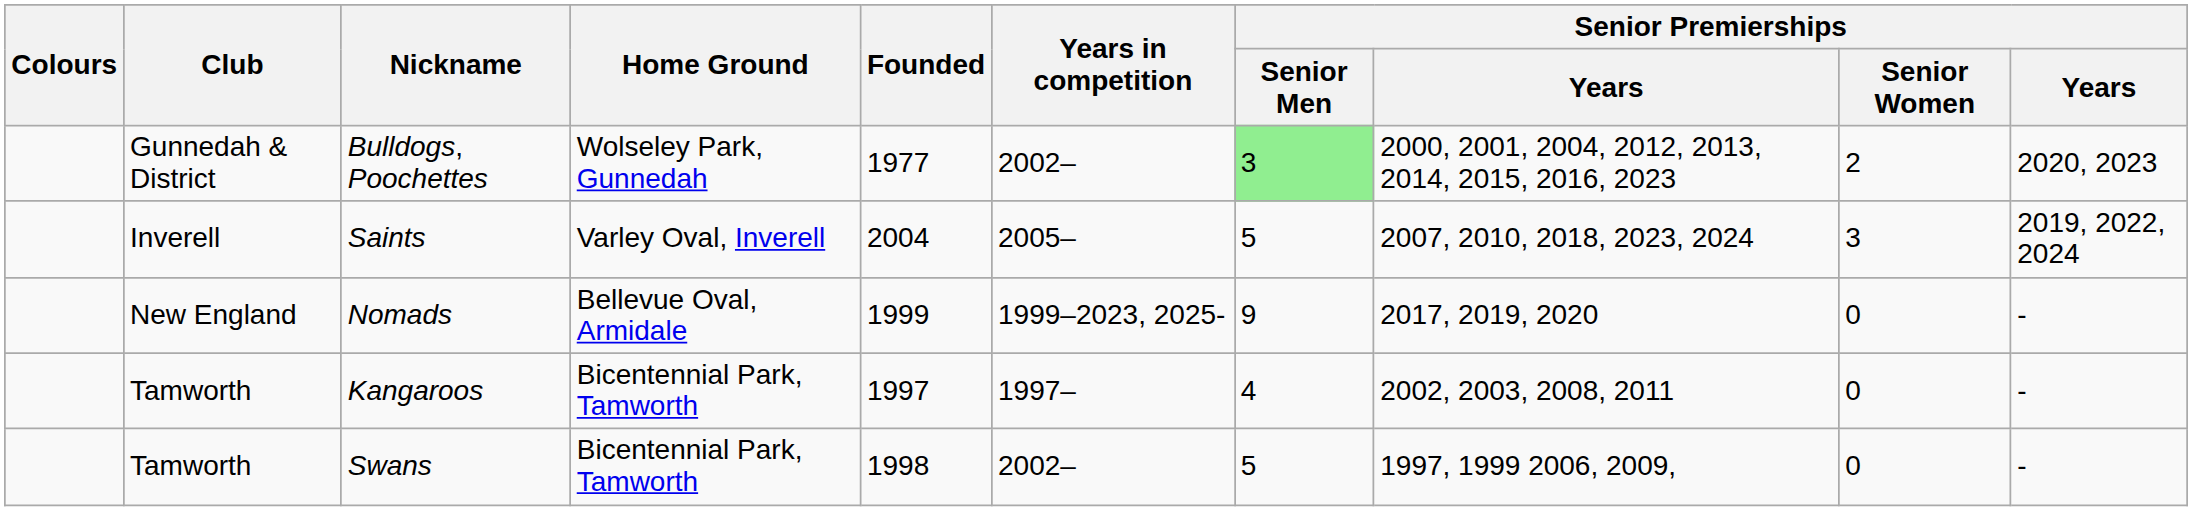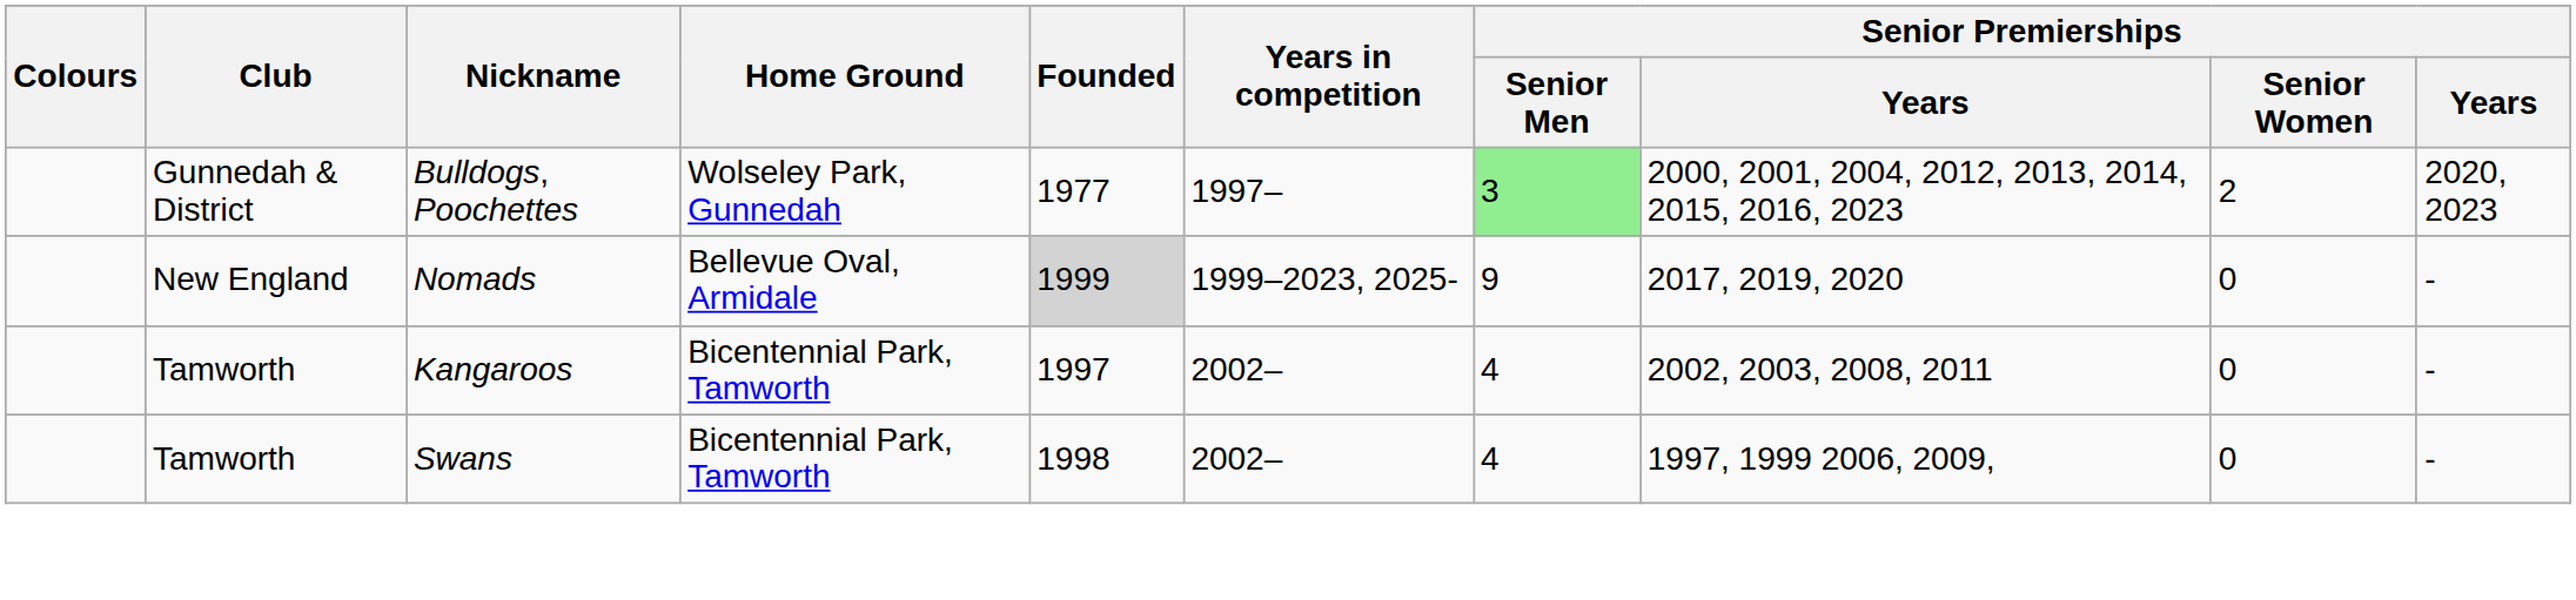 <table class="wikitable sortable">
 <tr>
 <th rowspan="2">Colours</th>
 <th rowspan="2">Club</th>
 <th rowspan="2">Nickname</th>
 <th rowspan="2">Home Ground</th>
 <th rowspan="2">Founded</th>
 <th rowspan="2">Years in competition</th>
 <th colspan="4">Senior Premierships</th>
 </tr>
 <tr>
 <th>Senior Men</th>
 <th>Years</th>
 <th>Senior Women</th>
 <th>Years</th>
 </tr>
 <tr>
 <td></td>
 <td>Gunnedah & District</td>
 <td><em>Bulldogs</em>, <em>Poochettes</em></td>
 <td>Wolseley Park, <a href='#'>Gunnedah</a></td>
 <td>1977</td>
-<td>2002–</td>
+<td>1997–</td>
 <td style="background: lightgreen;">3</td>
 <td>2000, 2001, 2004, 2012, 2013, 2014, 2015, 2016, 2023</td>
 <td>2</td>
 <td>2020, 2023</td>
 </tr>
 <tr>
 <td></td>
-<td>Inverell</td>
-<td><em>Saints</em></td>
-<td>Varley Oval, <a href='#'>Inverell</a></td>
-<td>2004</td>
-<td>2005–</td>
-<td>5</td>
-<td>2007, 2010, 2018, 2023, 2024</td>
-<td>3</td>
-<td>2019, 2022, 2024</td>
-</tr>
-<tr>
-<td></td>
 <td>New England</td>
 <td><em>Nomads</em></td>
 <td>Bellevue Oval, <a href='#'>Armidale</a></td>
-<td>1999</td>
+<td style="background: lightgrey;">1999</td>
 <td>1999–2023, 2025-</td>
 <td>9</td>
 <td>2017, 2019, 2020</td>
 <td>0</td>
 <td>-</td>
 </tr>
 <tr>
 <td></td>
 <td>Tamworth</td>
 <td><em>Kangaroos</em></td>
 <td>Bicentennial Park, <a href='#'>Tamworth</a></td>
 <td>1997</td>
-<td>1997–</td>
+<td>2002–</td>
 <td>4</td>
 <td>2002, 2003, 2008, 2011</td>
 <td>0</td>
 <td>-</td>
 </tr>
 <tr>
 <td></td>
 <td>Tamworth</td>
 <td><em>Swans</em></td>
 <td>Bicentennial Park, <a href='#'>Tamworth</a></td>
 <td>1998</td>
 <td>2002–</td>
-<td>5</td>
+<td>4</td>
 <td>1997, 1999 2006, 2009,</td>
 <td>0</td>
 <td>-</td>
 </tr>
 </table>
